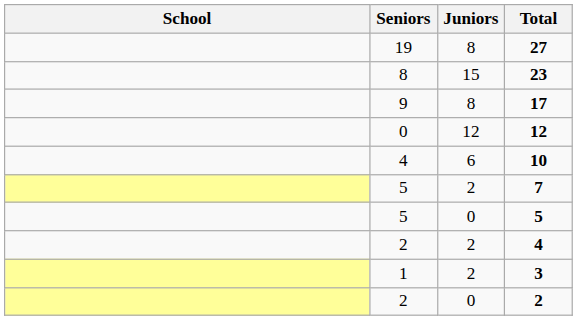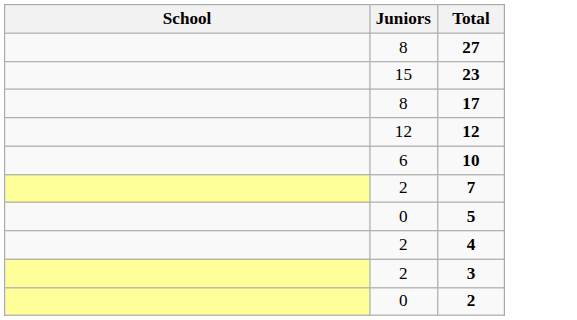 <table class="wikitable" style="font-size:90%;">
 <tr>
 <th width=300px>School</th>
-<th width="50px">Seniors</th>
 <th width="50px">Juniors</th>
 <th width="50px">Total</th>
 </tr>
 <tr align="center">
 <td align="left"></td>
-<td>19</td>
 <td>8</td>
 <td><strong>27</strong></td>
 </tr>
 <tr align="center">
 <td align="left"></td>
-<td>8</td>
 <td>15</td>
 <td><strong>23</strong></td>
 </tr>
 <tr align="center">
 <td align="left"></td>
-<td>9</td>
 <td>8</td>
 <td><strong>17</strong></td>
 </tr>
 <tr align="center">
 <td align="left"></td>
-<td>0</td>
 <td>12</td>
 <td><strong>12</strong></td>
 </tr>
 <tr align="center">
 <td align="left"></td>
-<td>4</td>
 <td>6</td>
 <td><strong>10</strong></td>
 </tr>
 <tr align="center">
 <td bgcolor=#FFFF99 align="left"></td>
-<td>5</td>
 <td>2</td>
 <td><strong>7</strong></td>
 </tr>
 <tr align="center">
 <td align="left"></td>
-<td>5</td>
 <td>0</td>
 <td><strong>5</strong></td>
 </tr>
 <tr align="center">
 <td align="left"></td>
 <td>2</td>
-<td>2</td>
 <td><strong>4</strong></td>
 </tr>
 <tr align="center">
 <td bgcolor=#FFFF99 align="left"></td>
-<td>1</td>
 <td>2</td>
 <td><strong>3</strong></td>
 </tr>
 <tr align="center">
 <td bgcolor=#FFFF99 align="left"></td>
-<td>2</td>
 <td>0</td>
 <td><strong>2</strong></td>
 </tr>
 </table>
